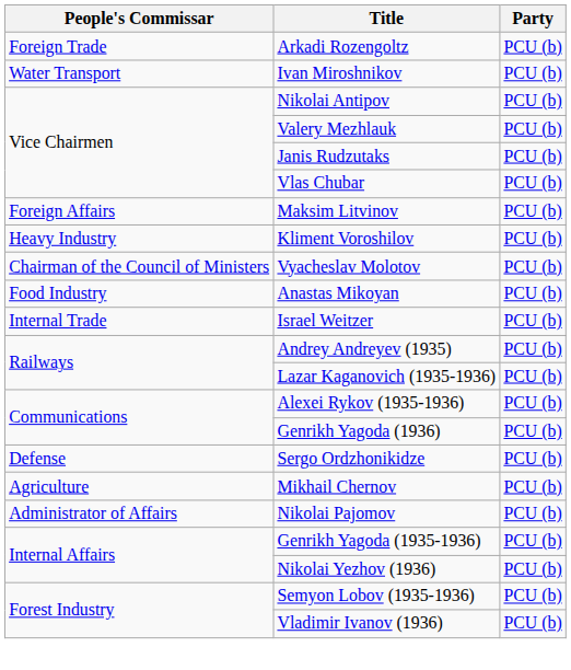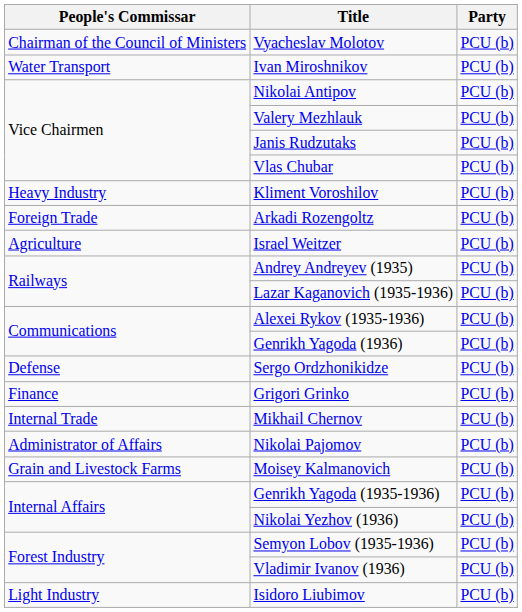 <table class="wikitable">
 <tr>
 <th>People's Commissar</th>
 <th>Title</th>
 <th>Party</th>
 </tr>
 <tr>
-<td><a href='#'>Foreign Trade</a></td>
-<td><a href='#'>Arkadi Rozengoltz</a></td>
+<td><a href='#'>Chairman of the Council of Ministers</a></td>
+<td><a href='#'>Vyacheslav Molotov</a></td>
 <td><a href='#'>PCU (b)</a></td>
 </tr>
 <tr>
 <td><a href='#'>Water Transport</a></td>
 <td><a href='#'>Ivan Miroshnikov</a></td>
 <td><a href='#'>PCU (b)</a></td>
 </tr>
 <tr>
 <td rowspan="4">Vice Chairmen</td>
 <td><a href='#'>Nikolai Antipov</a></td>
 <td><a href='#'>PCU (b)</a></td>
 </tr>
 <tr>
 <td><a href='#'>Valery Mezhlauk</a></td>
 <td><a href='#'>PCU (b)</a></td>
 </tr>
 <tr>
 <td><a href='#'>Janis Rudzutaks</a></td>
 <td><a href='#'>PCU (b)</a></td>
 </tr>
 <tr>
 <td><a href='#'>Vlas Chubar</a></td>
 <td><a href='#'>PCU (b)</a></td>
 </tr>
 <tr>
-<td><a href='#'>Foreign Affairs</a></td>
-<td><a href='#'>Maksim Litvinov</a></td>
-<td><a href='#'>PCU (b)</a></td>
-</tr>
-<tr>
 <td><a href='#'>Heavy Industry</a></td>
 <td><a href='#'>Kliment Voroshilov</a></td>
 <td><a href='#'>PCU (b)</a></td>
 </tr>
 <tr>
-<td><a href='#'>Chairman of the Council of Ministers</a></td>
-<td><a href='#'>Vyacheslav Molotov</a></td>
+<td><a href='#'>Foreign Trade</a></td>
+<td><a href='#'>Arkadi Rozengoltz</a></td>
 <td><a href='#'>PCU (b)</a></td>
 </tr>
 <tr>
-<td><a href='#'>Food Industry</a></td>
-<td><a href='#'>Anastas Mikoyan</a></td>
-<td><a href='#'>PCU (b)</a></td>
-</tr>
-<tr>
-<td><a href='#'>Internal Trade</a></td>
+<td><a href='#'>Agriculture</a></td>
 <td><a href='#'>Israel Weitzer</a></td>
 <td><a href='#'>PCU (b)</a></td>
 </tr>
 <tr>
 <td rowspan="2"><a href='#'>Railways</a></td>
 <td><a href='#'>Andrey Andreyev</a> (1935)</td>
 <td><a href='#'>PCU (b)</a></td>
 </tr>
 <tr>
 <td><a href='#'>Lazar Kaganovich</a> (1935-1936)</td>
 <td><a href='#'>PCU (b)</a></td>
 </tr>
 <tr>
 <td rowspan="2"><a href='#'>Communications</a></td>
 <td><a href='#'>Alexei Rykov</a> (1935-1936)</td>
 <td><a href='#'>PCU (b)</a></td>
 </tr>
 <tr>
 <td><a href='#'>Genrikh Yagoda</a> (1936)</td>
 <td><a href='#'>PCU (b)</a></td>
 </tr>
 <tr>
 <td><a href='#'>Defense</a></td>
 <td><a href='#'>Sergo Ordzhonikidze</a></td>
 <td><a href='#'>PCU (b)</a></td>
 </tr>
 <tr>
-<td><a href='#'>Agriculture</a></td>
+<td><a href='#'>Finance</a></td>
+<td><a href='#'>Grigori Grinko</a></td>
+<td><a href='#'>PCU (b)</a></td>
+</tr>
+<tr>
+<td><a href='#'>Internal Trade</a></td>
 <td><a href='#'>Mikhail Chernov</a></td>
 <td><a href='#'>PCU (b)</a></td>
 </tr>
 <tr>
 <td><a href='#'>Administrator of Affairs</a></td>
 <td><a href='#'>Nikolai Pajomov</a></td>
+<td><a href='#'>PCU (b)</a></td>
+</tr>
+<tr>
+<td><a href='#'>Grain and Livestock Farms</a></td>
+<td><a href='#'>Moisey Kalmanovich</a></td>
 <td><a href='#'>PCU (b)</a></td>
 </tr>
 <tr>
 <td rowspan="2"><a href='#'>Internal Affairs</a></td>
 <td><a href='#'>Genrikh Yagoda</a> (1935-1936)</td>
 <td><a href='#'>PCU (b)</a></td>
 </tr>
 <tr>
 <td><a href='#'>Nikolai Yezhov</a> (1936)</td>
 <td><a href='#'>PCU (b)</a></td>
 </tr>
 <tr>
 <td rowspan="2"><a href='#'>Forest Industry</a></td>
 <td><a href='#'>Semyon Lobov</a> (1935-1936)</td>
 <td><a href='#'>PCU (b)</a></td>
 </tr>
 <tr>
 <td><a href='#'>Vladimir Ivanov</a> (1936)</td>
 <td><a href='#'>PCU (b)</a></td>
 </tr>
+<tr>
+<td><a href='#'>Light Industry</a></td>
+<td><a href='#'>Isidoro Liubimov</a></td>
+<td><a href='#'>PCU (b)</a></td>
+</tr>
 </table>
